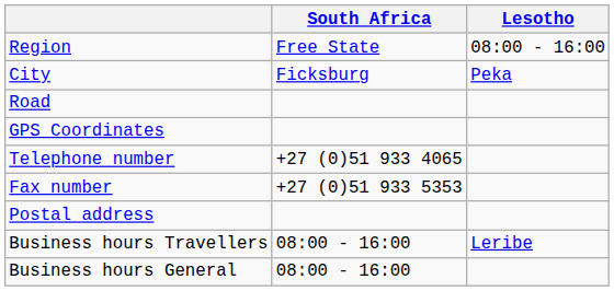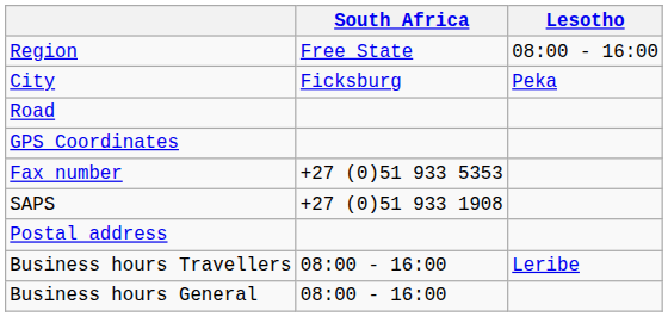 <table class="wikitable sortable">
 <tr>
 <th></th>
 <th><a href='#'>South Africa</a></th>
 <th><a href='#'>Lesotho</a></th>
 </tr>
 <tr>
 <td><a href='#'>Region</a></td>
 <td><a href='#'>Free State</a></td>
 <td>08:00 - 16:00</td>
 </tr>
 <tr>
 <td><a href='#'>City</a></td>
 <td><a href='#'>Ficksburg</a></td>
 <td><a href='#'>Peka</a></td>
 </tr>
 <tr>
 <td><a href='#'>Road</a></td>
 <td></td>
 <td></td>
 </tr>
 <tr>
 <td><a href='#'>GPS Coordinates</a></td>
 <td></td>
 <td></td>
 </tr>
 <tr>
-<td><a href='#'>Telephone number</a></td>
-<td>+27 (0)51 933 4065</td>
+<td><a href='#'>Fax number</a></td>
+<td>+27 (0)51 933 5353</td>
 <td></td>
 </tr>
 <tr>
-<td><a href='#'>Fax number</a></td>
-<td>+27 (0)51 933 5353</td>
+<td>SAPS</td>
+<td>+27 (0)51 933 1908</td>
 <td></td>
 </tr>
 <tr>
 <td><a href='#'>Postal address</a></td>
 <td></td>
 <td></td>
 </tr>
 <tr>
 <td>Business hours Travellers</td>
 <td>08:00 - 16:00</td>
 <td><a href='#'>Leribe</a></td>
 </tr>
 <tr>
 <td>Business hours General</td>
 <td>08:00 - 16:00</td>
 <td></td>
 </tr>
 </table>
